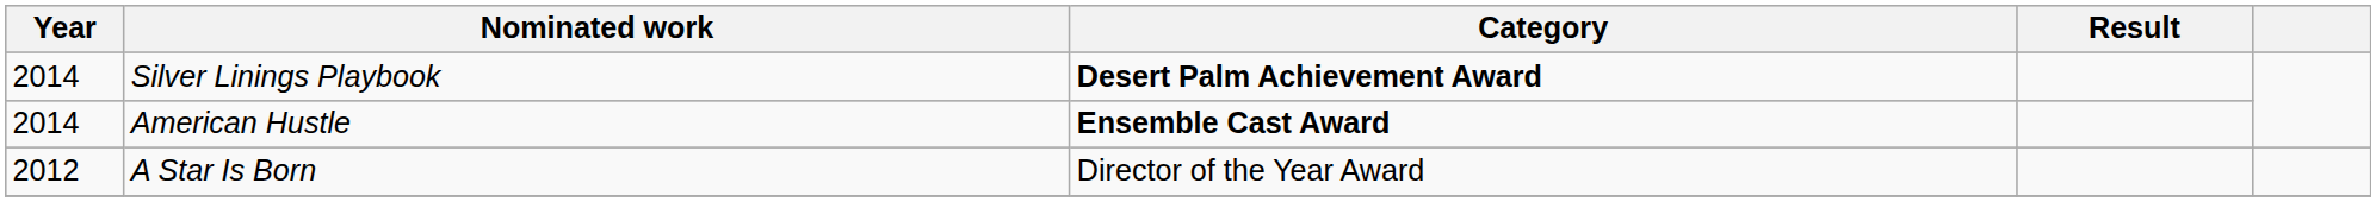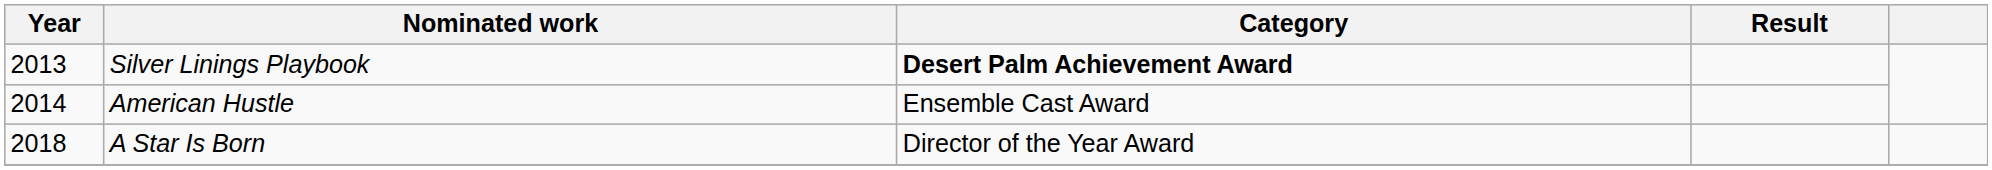 <table class="wikitable" style="width:100%;">
 <tr>
 <th width=5%>Year</th>
 <th style="width:40%;">Nominated work</th>
 <th style="width:40%;">Category</th>
 <th style="width:10%;">Result</th>
 <th width=5%></th>
 </tr>
 <tr>
-<td>2014</td>
+<td>2013</td>
 <td><em>Silver Linings Playbook</em></td>
 <td><strong>Desert Palm Achievement Award</strong></td>
 <td></td>
 <td rowspan="2" style="text-align:center;"></td>
 </tr>
 <tr>
 <td>2014</td>
 <td><em>American Hustle</em></td>
-<td><strong>Ensemble Cast Award</strong></td>
+<td>Ensemble Cast Award</td>
 <td></td>
 </tr>
 <tr>
-<td>2012</td>
+<td>2018</td>
 <td><em>A Star Is Born</em></td>
 <td>Director of the Year Award</td>
 <td></td>
 <td style="text-align:center;"></td>
 </tr>
 <tr>
 </tr>
 </table>
